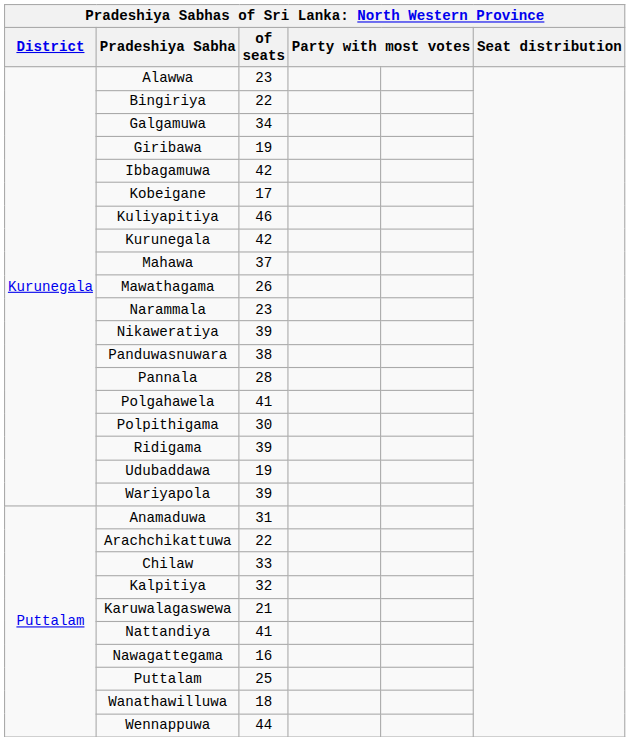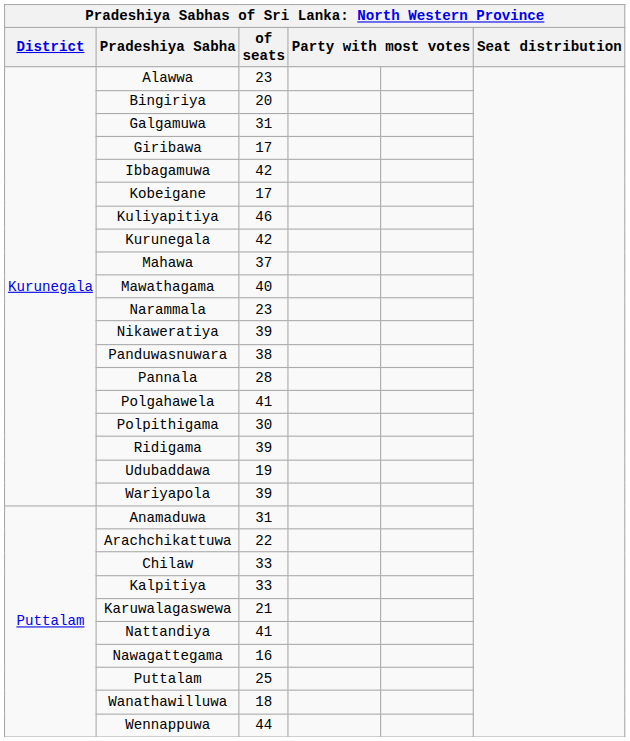 <table class="wikitable sortable sticky-header-multi mw-collapsible mw-collapsed" style="font-size:100%; text-align:center">
 <tr>
 <th colspan=6>Pradeshiya Sabhas of Sri Lanka: <a href='#'>North Western Province</a></th>
 </tr>
 <tr>
 <th><a href='#'>District</a></th>
 <th>Pradeshiya Sabha</th>
 <th> of<br>seats</th>
 <th colspan=2>Party with most votes</th>
 <th class="unsortable">Seat distribution</th>
 </tr>
 <tr>
 <td rowspan=19><a href='#'>Kurunegala</a></td>
 <td>Alawwa</td>
 <td>23</td>
 <td></td>
 <td></td>
 </tr>
 <tr>
 <td>Bingiriya</td>
-<td>22</td>
+<td>20</td>
 <td></td>
 <td></td>
 </tr>
 <tr>
 <td>Galgamuwa</td>
-<td>34</td>
+<td>31</td>
 <td></td>
 <td></td>
 </tr>
 <tr>
 <td>Giribawa</td>
-<td>19</td>
+<td>17</td>
 <td></td>
 <td></td>
 </tr>
 <tr>
 <td>Ibbagamuwa</td>
 <td>42</td>
 <td></td>
 <td></td>
 </tr>
 <tr>
 <td>Kobeigane</td>
 <td>17</td>
 <td></td>
 <td></td>
 </tr>
 <tr>
 <td>Kuliyapitiya</td>
 <td>46</td>
 <td></td>
 <td></td>
 </tr>
 <tr>
 <td>Kurunegala</td>
 <td>42</td>
 <td></td>
 <td></td>
 </tr>
 <tr>
 <td>Mahawa</td>
 <td>37</td>
 <td></td>
 <td></td>
 </tr>
 <tr>
 <td>Mawathagama</td>
-<td>26</td>
+<td>40</td>
 <td></td>
 <td></td>
 </tr>
 <tr>
 <td>Narammala</td>
 <td>23</td>
 <td></td>
 <td></td>
 </tr>
 <tr>
 <td>Nikaweratiya</td>
 <td>39</td>
 <td></td>
 <td></td>
 </tr>
 <tr>
 <td>Panduwasnuwara</td>
 <td>38</td>
 <td></td>
 <td></td>
 </tr>
 <tr>
 <td>Pannala</td>
 <td>28</td>
 <td></td>
 <td></td>
 </tr>
 <tr>
 <td>Polgahawela</td>
 <td>41</td>
 <td></td>
 <td></td>
 </tr>
 <tr>
 <td>Polpithigama</td>
 <td>30</td>
 <td></td>
 <td></td>
 </tr>
 <tr>
 <td>Ridigama</td>
 <td>39</td>
 <td></td>
 <td></td>
 </tr>
 <tr>
 <td>Udubaddawa</td>
 <td>19</td>
 <td></td>
 <td></td>
 </tr>
 <tr>
 <td>Wariyapola</td>
 <td>39</td>
 <td></td>
 <td></td>
 </tr>
 <tr>
 <td rowspan=10><a href='#'>Puttalam</a></td>
 <td>Anamaduwa</td>
 <td>31</td>
 <td></td>
 <td></td>
 </tr>
 <tr>
 <td>Arachchikattuwa</td>
 <td>22</td>
 <td></td>
 <td></td>
 </tr>
 <tr>
 <td>Chilaw</td>
 <td>33</td>
 <td></td>
 <td></td>
 </tr>
 <tr>
 <td>Kalpitiya</td>
-<td>32</td>
+<td>33</td>
 <td></td>
 <td></td>
 </tr>
 <tr>
 <td>Karuwalagaswewa</td>
 <td>21</td>
 <td></td>
 <td></td>
 </tr>
 <tr>
 <td>Nattandiya</td>
 <td>41</td>
 <td></td>
 <td></td>
 </tr>
 <tr>
 <td>Nawagattegama</td>
 <td>16</td>
 <td></td>
 <td></td>
 </tr>
 <tr>
 <td>Puttalam</td>
 <td>25</td>
 <td></td>
 <td></td>
 </tr>
 <tr>
 <td>Wanathawilluwa</td>
 <td>18</td>
 <td></td>
 <td></td>
 </tr>
 <tr>
 <td>Wennappuwa</td>
 <td>44</td>
 <td></td>
 <td></td>
 </tr>
 </table>
